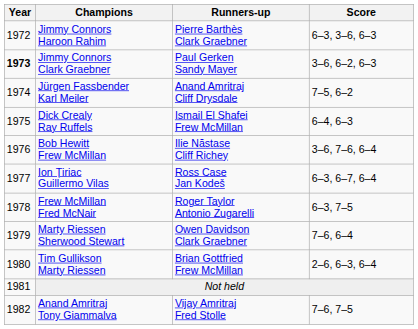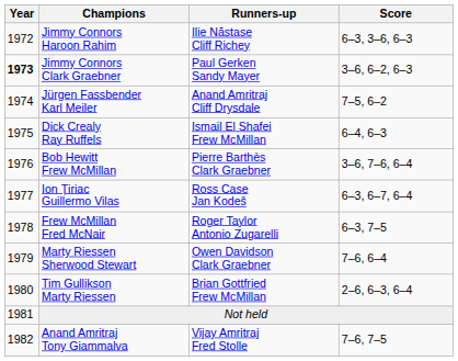 <table class="wikitable">
 <tr>
 <th style="width:40px">Year</th>
 <th style="width:200px">Champions</th>
 <th style="width:200px">Runners-up</th>
 <th style="width:150px" class="unsortable">Score</th>
 </tr>
 <tr>
 <td>1972</td>
 <td> <a href='#'>Jimmy Connors</a><br> <a href='#'>Haroon Rahim</a></td>
-<td> <a href='#'>Pierre Barthès</a><br> <a href='#'>Clark Graebner</a></td>
+<td> <a href='#'>Ilie Năstase</a><br> <a href='#'>Cliff Richey</a></td>
 <td>6–3, 3–6, 6–3</td>
 </tr>
 <tr>
 <td><strong>1973</strong></td>
 <td> <a href='#'>Jimmy Connors</a><br> <a href='#'>Clark Graebner</a></td>
 <td> <a href='#'>Paul Gerken</a><br> <a href='#'>Sandy Mayer</a></td>
 <td>3–6, 6–2, 6–3</td>
 </tr>
 <tr>
 <td>1974</td>
 <td> <a href='#'>Jürgen Fassbender</a><br> <a href='#'>Karl Meiler</a></td>
 <td> <a href='#'>Anand Amritraj</a><br> <a href='#'>Cliff Drysdale</a></td>
 <td>7–5, 6–2</td>
 </tr>
 <tr>
 <td>1975</td>
 <td> <a href='#'>Dick Crealy</a><br> <a href='#'>Ray Ruffels</a></td>
 <td> <a href='#'>Ismail El Shafei</a><br> <a href='#'>Frew McMillan</a></td>
 <td>6–4, 6–3</td>
 </tr>
 <tr>
 <td>1976</td>
 <td> <a href='#'>Bob Hewitt</a><br> <a href='#'>Frew McMillan</a></td>
-<td> <a href='#'>Ilie Năstase</a><br> <a href='#'>Cliff Richey</a></td>
+<td> <a href='#'>Pierre Barthès</a><br> <a href='#'>Clark Graebner</a></td>
 <td>3–6, 7–6, 6–4</td>
 </tr>
 <tr>
 <td>1977</td>
 <td> <a href='#'>Ion Țiriac</a><br> <a href='#'>Guillermo Vilas</a></td>
 <td> <a href='#'>Ross Case</a><br> <a href='#'>Jan Kodeš</a></td>
 <td>6–3, 6–7, 6–4</td>
 </tr>
 <tr>
 <td>1978</td>
 <td> <a href='#'>Frew McMillan</a><br> <a href='#'>Fred McNair</a></td>
 <td> <a href='#'>Roger Taylor</a><br> <a href='#'>Antonio Zugarelli</a></td>
 <td>6–3, 7–5</td>
 </tr>
 <tr>
 <td>1979</td>
 <td> <a href='#'>Marty Riessen</a><br> <a href='#'>Sherwood Stewart</a></td>
 <td> <a href='#'>Owen Davidson</a><br> <a href='#'>Clark Graebner</a></td>
 <td>7–6, 6–4</td>
 </tr>
 <tr>
 <td>1980</td>
 <td> <a href='#'>Tim Gullikson</a><br> <a href='#'>Marty Riessen</a></td>
 <td> <a href='#'>Brian Gottfried</a><br> <a href='#'>Frew McMillan</a></td>
 <td>2–6, 6–3, 6–4</td>
 </tr>
 <tr>
 <td>1981</td>
 <td colspan=3 align=center style="background:#efefef"><em>Not held</em></td>
 </tr>
 <tr>
 <td>1982</td>
 <td> <a href='#'>Anand Amritraj</a><br> <a href='#'>Tony Giammalva</a></td>
 <td> <a href='#'>Vijay Amritraj</a><br> <a href='#'>Fred Stolle</a></td>
 <td>7–6, 7–5</td>
 </tr>
 </table>
